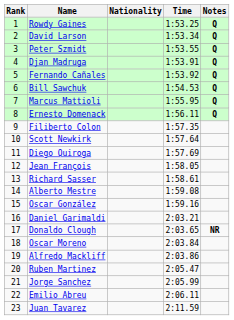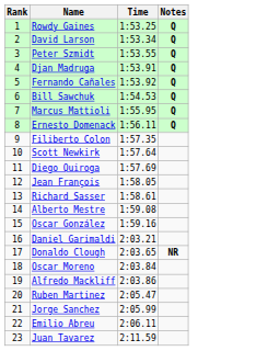 <table class="wikitable sortable" style="text-align:center">
 <tr>
 <th>Rank</th>
 <th>Name</th>
-<th>Nationality</th>
 <th>Time</th>
 <th>Notes</th>
 </tr>
 <tr bgcolor=ccffcc>
 <td>1</td>
 <td align=left><a href='#'>Rowdy Gaines</a></td>
-<td align=left></td>
 <td>1:53.25</td>
 <td><strong>Q</strong></td>
 </tr>
 <tr bgcolor=ccffcc>
 <td>2</td>
 <td align=left><a href='#'>David Larson</a></td>
-<td align=left></td>
 <td>1:53.34</td>
 <td><strong>Q</strong></td>
 </tr>
 <tr bgcolor=ccffcc>
 <td>3</td>
 <td align=left><a href='#'>Peter Szmidt</a></td>
-<td align=left></td>
 <td>1:53.55</td>
 <td><strong>Q</strong></td>
 </tr>
 <tr bgcolor=ccffcc>
 <td>4</td>
 <td align=left><a href='#'>Djan Madruga</a></td>
-<td align=left></td>
 <td>1:53.91</td>
 <td><strong>Q</strong></td>
 </tr>
 <tr bgcolor=ccffcc>
 <td>5</td>
 <td align=left><a href='#'>Fernando Cañales</a></td>
-<td align=left></td>
 <td>1:53.92</td>
 <td><strong>Q</strong></td>
 </tr>
 <tr bgcolor=ccffcc>
 <td>6</td>
 <td align=left><a href='#'>Bill Sawchuk</a></td>
-<td align=left></td>
 <td>1:54.53</td>
 <td><strong>Q</strong></td>
 </tr>
 <tr bgcolor=ccffcc>
 <td>7</td>
 <td align=left><a href='#'>Marcus Mattioli</a></td>
-<td align=left></td>
 <td>1:55.95</td>
 <td><strong>Q</strong></td>
 </tr>
 <tr bgcolor=ccffcc>
 <td>8</td>
 <td align=left><a href='#'>Ernesto Domenack</a></td>
-<td align=left></td>
 <td>1:56.11</td>
 <td><strong>Q</strong></td>
 </tr>
 <tr>
 <td>9</td>
 <td align=left><a href='#'>Filiberto Colon</a></td>
-<td align=left></td>
 <td>1:57.35</td>
 <td></td>
 </tr>
 <tr>
 <td>10</td>
 <td align=left><a href='#'>Scott Newkirk</a></td>
-<td align=left></td>
 <td>1:57.64</td>
 <td></td>
 </tr>
 <tr>
 <td>11</td>
 <td align=left><a href='#'>Diego Quiroga</a></td>
-<td align=left></td>
 <td>1:57.69</td>
 <td></td>
 </tr>
 <tr>
 <td>12</td>
 <td align=left><a href='#'>Jean François</a></td>
-<td align=left></td>
 <td>1:58.05</td>
 <td></td>
 </tr>
 <tr>
 <td>13</td>
 <td align=left><a href='#'>Richard Sasser</a></td>
-<td align=left></td>
 <td>1:58.61</td>
 <td></td>
 </tr>
 <tr>
 <td>14</td>
 <td align=left><a href='#'>Alberto Mestre</a></td>
-<td align=left></td>
 <td>1:59.08</td>
 <td></td>
 </tr>
 <tr>
 <td>15</td>
 <td align=left><a href='#'>Oscar González</a></td>
-<td align=left></td>
 <td>1:59.16</td>
 <td></td>
 </tr>
 <tr>
 <td>16</td>
 <td align=left><a href='#'>Daniel Garimaldi</a></td>
-<td align=left></td>
 <td>2:03.21</td>
 <td></td>
 </tr>
 <tr>
 <td>17</td>
 <td align=left><a href='#'>Donaldo Clough</a></td>
-<td align=left></td>
 <td>2:03.65</td>
 <td><strong>NR</strong></td>
 </tr>
 <tr>
 <td>18</td>
 <td align=left><a href='#'>Oscar Moreno</a></td>
-<td align=left></td>
 <td>2:03.84</td>
 <td></td>
 </tr>
 <tr>
 <td>19</td>
 <td align=left><a href='#'>Alfredo Mackliff</a></td>
-<td align=left></td>
 <td>2:03.86</td>
 <td></td>
 </tr>
 <tr>
 <td>20</td>
 <td align=left><a href='#'>Ruben Martinez</a></td>
-<td align=left></td>
 <td>2:05.47</td>
 <td></td>
 </tr>
 <tr>
 <td>21</td>
 <td align=left><a href='#'>Jorge Sanchez</a></td>
-<td align=left></td>
 <td>2:05.99</td>
 <td></td>
 </tr>
 <tr>
 <td>22</td>
 <td align=left><a href='#'>Emilio Abreu</a></td>
-<td align=left></td>
 <td>2:06.11</td>
 <td></td>
 </tr>
 <tr>
 <td>23</td>
 <td align=left><a href='#'>Juan Tavarez</a></td>
-<td align=left></td>
 <td>2:11.59</td>
 <td></td>
 </tr>
 </table>
